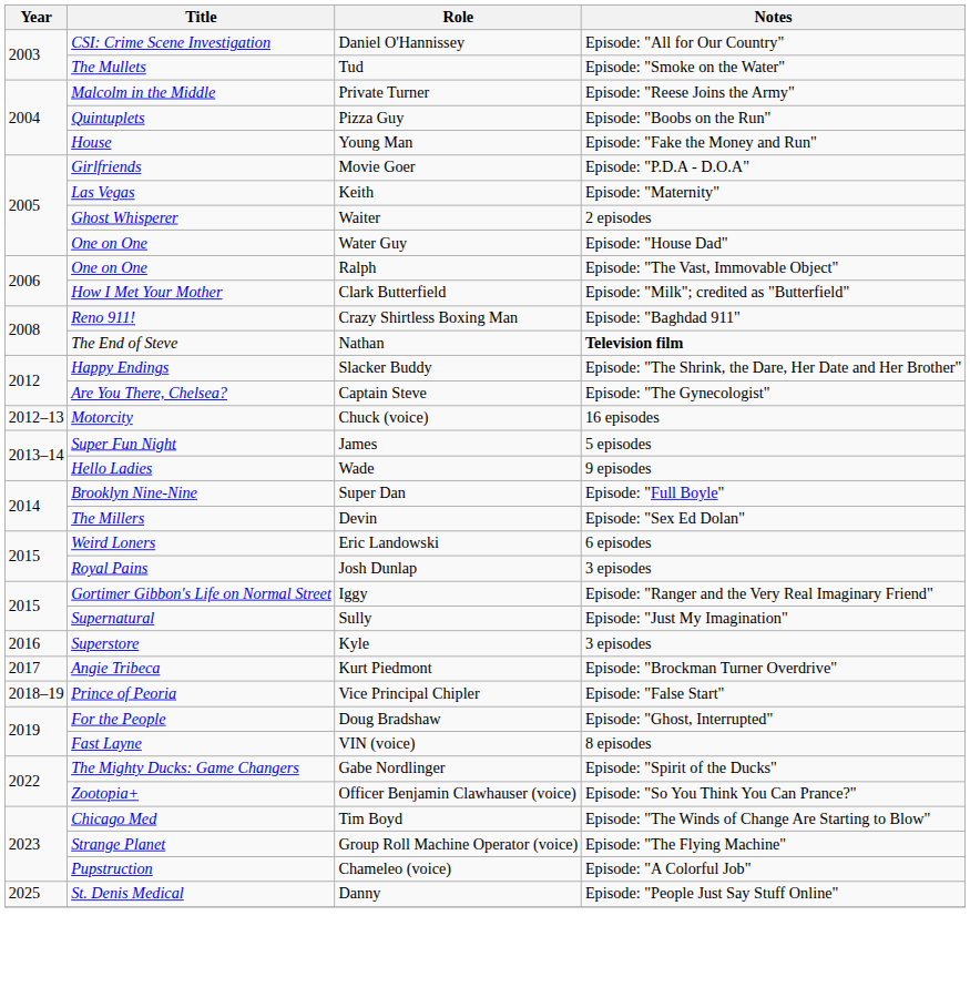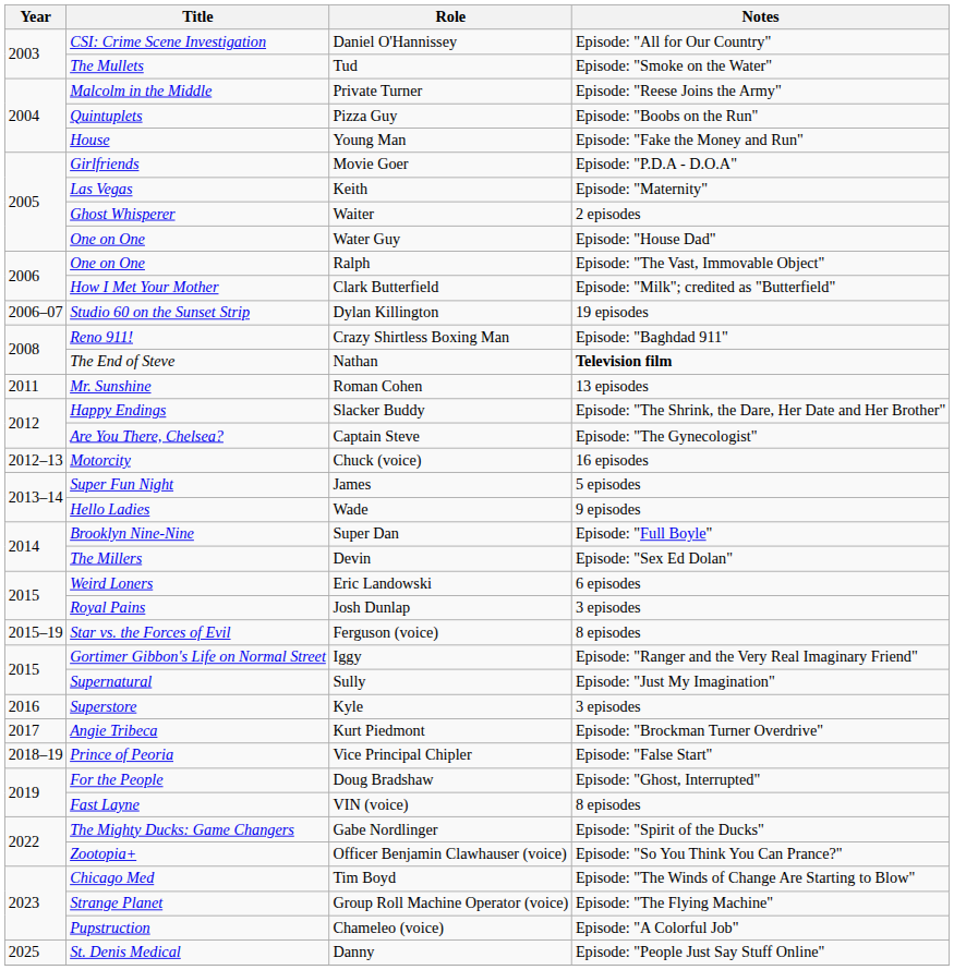 <table class="wikitable sortable">
 <tr>
 <th>Year</th>
 <th>Title</th>
 <th>Role</th>
 <th class="unsortable">Notes</th>
 </tr>
 <tr>
 <td rowspan="2">2003</td>
 <td><em><a href='#'>CSI: Crime Scene Investigation</a></em></td>
 <td>Daniel O'Hannissey</td>
 <td>Episode: "All for Our Country"</td>
 </tr>
 <tr>
 <td><em><a href='#'>The Mullets</a></em></td>
 <td>Tud</td>
 <td>Episode: "Smoke on the Water"</td>
 </tr>
 <tr>
 <td rowspan="3">2004</td>
 <td><em><a href='#'>Malcolm in the Middle</a></em></td>
 <td>Private Turner</td>
 <td>Episode: "Reese Joins the Army"</td>
 </tr>
 <tr>
 <td><em><a href='#'>Quintuplets</a></em></td>
 <td>Pizza Guy</td>
 <td>Episode: "Boobs on the Run"</td>
 </tr>
 <tr>
 <td><em><a href='#'>House</a></em></td>
 <td>Young Man</td>
 <td>Episode: "Fake the Money and Run"</td>
 </tr>
 <tr>
 <td rowspan="4">2005</td>
 <td><em><a href='#'>Girlfriends</a></em></td>
 <td>Movie Goer</td>
 <td>Episode: "P.D.A - D.O.A"</td>
 </tr>
 <tr>
 <td><em><a href='#'>Las Vegas</a></em></td>
 <td>Keith</td>
 <td>Episode: "Maternity"</td>
 </tr>
 <tr>
 <td><em><a href='#'>Ghost Whisperer</a></em></td>
 <td>Waiter</td>
 <td>2 episodes</td>
 </tr>
 <tr>
 <td><em><a href='#'>One on One</a></em></td>
 <td>Water Guy</td>
 <td>Episode: "House Dad"</td>
 </tr>
 <tr>
 <td rowspan="2">2006</td>
 <td><em><a href='#'>One on One</a></em></td>
 <td>Ralph</td>
 <td>Episode: "The Vast, Immovable Object"</td>
 </tr>
 <tr>
 <td><em><a href='#'>How I Met Your Mother</a></em></td>
 <td>Clark Butterfield</td>
 <td>Episode: "Milk"; credited as "Butterfield"</td>
 </tr>
 <tr>
+<td>2006–07</td>
+<td><em><a href='#'>Studio 60 on the Sunset Strip</a></em></td>
+<td>Dylan Killington</td>
+<td>19 episodes</td>
+</tr>
+<tr>
 <td rowspan="2">2008</td>
 <td><em><a href='#'>Reno 911!</a></em></td>
 <td>Crazy Shirtless Boxing Man</td>
 <td>Episode: "Baghdad 911"</td>
 </tr>
 <tr>
 <td><em>The End of Steve</em></td>
 <td>Nathan</td>
 <td><strong>Television film</strong></td>
+</tr>
+<tr>
+<td>2011</td>
+<td><em><a href='#'>Mr. Sunshine</a></em></td>
+<td>Roman Cohen</td>
+<td>13 episodes</td>
 </tr>
 <tr>
 <td rowspan="2">2012</td>
 <td><em><a href='#'>Happy Endings</a></em></td>
 <td>Slacker Buddy</td>
 <td>Episode: "The Shrink, the Dare, Her Date and Her Brother"</td>
 </tr>
 <tr>
 <td><em><a href='#'>Are You There, Chelsea?</a></em></td>
 <td>Captain Steve</td>
 <td>Episode: "The Gynecologist"</td>
 </tr>
 <tr>
 <td>2012–13</td>
 <td><em><a href='#'>Motorcity</a></em></td>
 <td>Chuck (voice)</td>
 <td>16 episodes</td>
 </tr>
 <tr>
 <td rowspan="2">2013–14</td>
 <td><em><a href='#'>Super Fun Night</a></em></td>
 <td>James</td>
 <td>5 episodes</td>
 </tr>
 <tr>
 <td><em><a href='#'>Hello Ladies</a></em></td>
 <td>Wade</td>
 <td>9 episodes</td>
 </tr>
 <tr>
 <td rowspan="2">2014</td>
 <td><em><a href='#'>Brooklyn Nine-Nine</a></em></td>
 <td>Super Dan</td>
 <td>Episode: "<a href='#'>Full Boyle</a>"</td>
 </tr>
 <tr>
 <td><em><a href='#'>The Millers</a></em></td>
 <td>Devin</td>
 <td>Episode: "Sex Ed Dolan"</td>
 </tr>
 <tr>
 <td rowspan="2">2015</td>
 <td><em><a href='#'>Weird Loners</a></em></td>
 <td>Eric Landowski</td>
 <td>6 episodes</td>
 </tr>
 <tr>
 <td><em><a href='#'>Royal Pains</a></em></td>
 <td>Josh Dunlap</td>
 <td>3 episodes</td>
+</tr>
+<tr>
+<td>2015–19</td>
+<td><em><a href='#'>Star vs. the Forces of Evil</a></em></td>
+<td>Ferguson (voice)</td>
+<td>8 episodes</td>
 </tr>
 <tr>
 <td rowspan="2">2015</td>
 <td><em><a href='#'>Gortimer Gibbon's Life on Normal Street</a></em></td>
 <td>Iggy</td>
 <td>Episode: "Ranger and the Very Real Imaginary Friend"</td>
 </tr>
 <tr>
 <td><em><a href='#'>Supernatural</a></em></td>
 <td>Sully</td>
 <td>Episode: "Just My Imagination"</td>
 </tr>
 <tr>
 <td>2016</td>
 <td><em><a href='#'>Superstore</a></em></td>
 <td>Kyle</td>
 <td>3 episodes</td>
 </tr>
 <tr>
 <td>2017</td>
 <td><em><a href='#'>Angie Tribeca</a></em></td>
 <td>Kurt Piedmont</td>
 <td>Episode: "Brockman Turner Overdrive"</td>
 </tr>
 <tr>
 <td>2018–19</td>
 <td><em><a href='#'>Prince of Peoria</a></em></td>
 <td>Vice Principal Chipler</td>
 <td>Episode: "False Start"</td>
 </tr>
 <tr>
 <td rowspan="2">2019</td>
 <td><em><a href='#'>For the People</a></em></td>
 <td>Doug Bradshaw</td>
 <td>Episode: "Ghost, Interrupted"</td>
 </tr>
 <tr>
 <td><em><a href='#'>Fast Layne</a></em></td>
 <td>VIN (voice)</td>
 <td>8 episodes</td>
 </tr>
 <tr>
 <td rowspan="2">2022</td>
 <td><em><a href='#'>The Mighty Ducks: Game Changers</a></em></td>
 <td>Gabe Nordlinger</td>
 <td>Episode: "Spirit of the Ducks"</td>
 </tr>
 <tr>
 <td><em><a href='#'>Zootopia+</a></em></td>
 <td>Officer Benjamin Clawhauser (voice)</td>
 <td>Episode: "So You Think You Can Prance?"</td>
 </tr>
 <tr>
 <td rowspan="3">2023</td>
 <td><em><a href='#'>Chicago Med</a></em></td>
 <td>Tim Boyd</td>
 <td>Episode: "The Winds of Change Are Starting to Blow"</td>
 </tr>
 <tr>
 <td><em><a href='#'>Strange Planet</a></em></td>
 <td>Group Roll Machine Operator (voice)</td>
 <td>Episode: "The Flying Machine"</td>
 </tr>
 <tr>
 <td><em><a href='#'>Pupstruction</a></em></td>
 <td>Chameleo (voice)</td>
 <td>Episode: "A Colorful Job"</td>
 </tr>
 <tr>
 <td>2025</td>
 <td><em><a href='#'>St. Denis Medical</a></em></td>
 <td>Danny</td>
 <td>Episode: "People Just Say Stuff Online"</td>
 </tr>
 <tr>
 </tr>
 </table>
